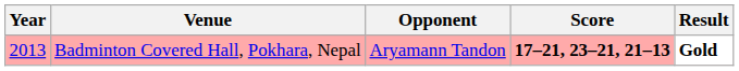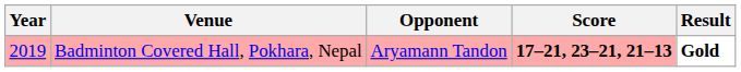 <table class="sortable wikitable" style="font-size: 90%;">
 <tr>
 <th>Year</th>
 <th>Venue</th>
 <th>Opponent</th>
 <th>Score</th>
 <th>Result</th>
 </tr>
 <tr style="background:#FFAAAA">
-<td align="center"><a href='#'>2013</a></td>
+<td align="center"><a href='#'>2019</a></td>
 <td align="left"><a href='#'>Badminton Covered Hall</a>, <a href='#'>Pokhara</a>, Nepal</td>
 <td align="left"> <a href='#'>Aryamann Tandon</a></td>
 <td align="left"><strong>17–21, 23–21, 21–13</strong></td>
 <td style="text-align:left; background:white"> <strong>Gold</strong></td>
 </tr>
 </table>
